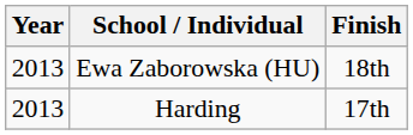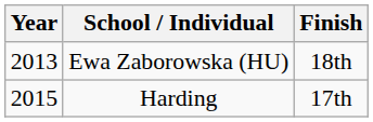 <table class="wikitable" style=text-align:center>
 <tr>
 <th>Year</th>
 <th>School / Individual</th>
 <th>Finish</th>
 </tr>
 <tr>
 <td>2013</td>
 <td>Ewa Zaborowska (HU)</td>
 <td>18th</td>
 </tr>
 <tr>
-<td>2013</td>
+<td>2015</td>
 <td>Harding</td>
 <td>17th</td>
 </tr>
 </table>
